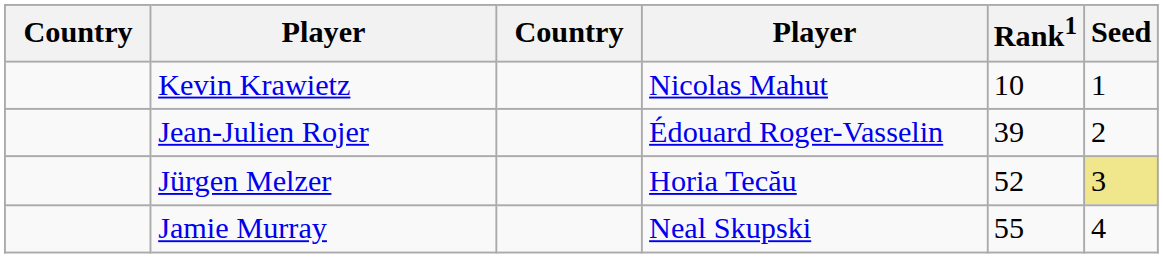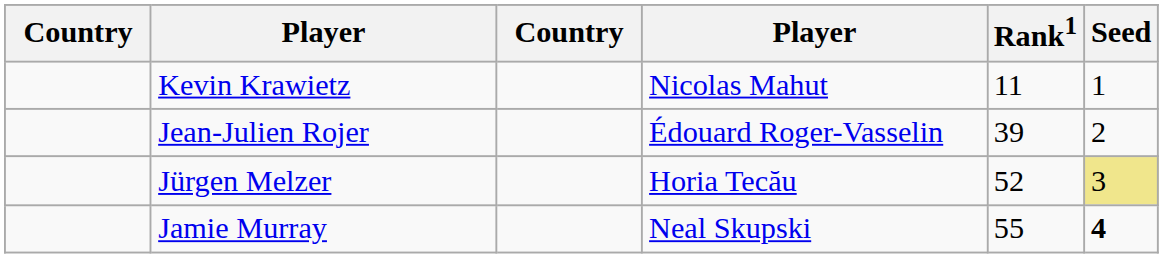 <table class="sortable wikitable">
 <tr>
 <th width="70">Country</th>
 <th width="175">Player</th>
 <th width="70">Country</th>
 <th width="175">Player</th>
 <th>Rank<sup>1</sup></th>
 <th>Seed</th>
 </tr>
 <tr>
 <td></td>
 <td><a href='#'>Kevin Krawietz</a></td>
 <td></td>
 <td><a href='#'>Nicolas Mahut</a></td>
-<td>10</td>
+<td>11</td>
 <td>1</td>
 </tr>
 <tr>
 <td></td>
 <td><a href='#'>Jean-Julien Rojer</a></td>
 <td></td>
 <td><a href='#'>Édouard Roger-Vasselin</a></td>
 <td>39</td>
 <td>2</td>
 </tr>
 <tr>
 <td></td>
 <td><a href='#'>Jürgen Melzer</a></td>
 <td></td>
 <td><a href='#'>Horia Tecău</a></td>
 <td>52</td>
 <td style="background: khaki;">3</td>
 </tr>
 <tr>
 <td></td>
 <td><a href='#'>Jamie Murray</a></td>
 <td></td>
 <td><a href='#'>Neal Skupski</a></td>
 <td>55</td>
-<td>4</td>
+<td><strong>4</strong></td>
 </tr>
 </table>
